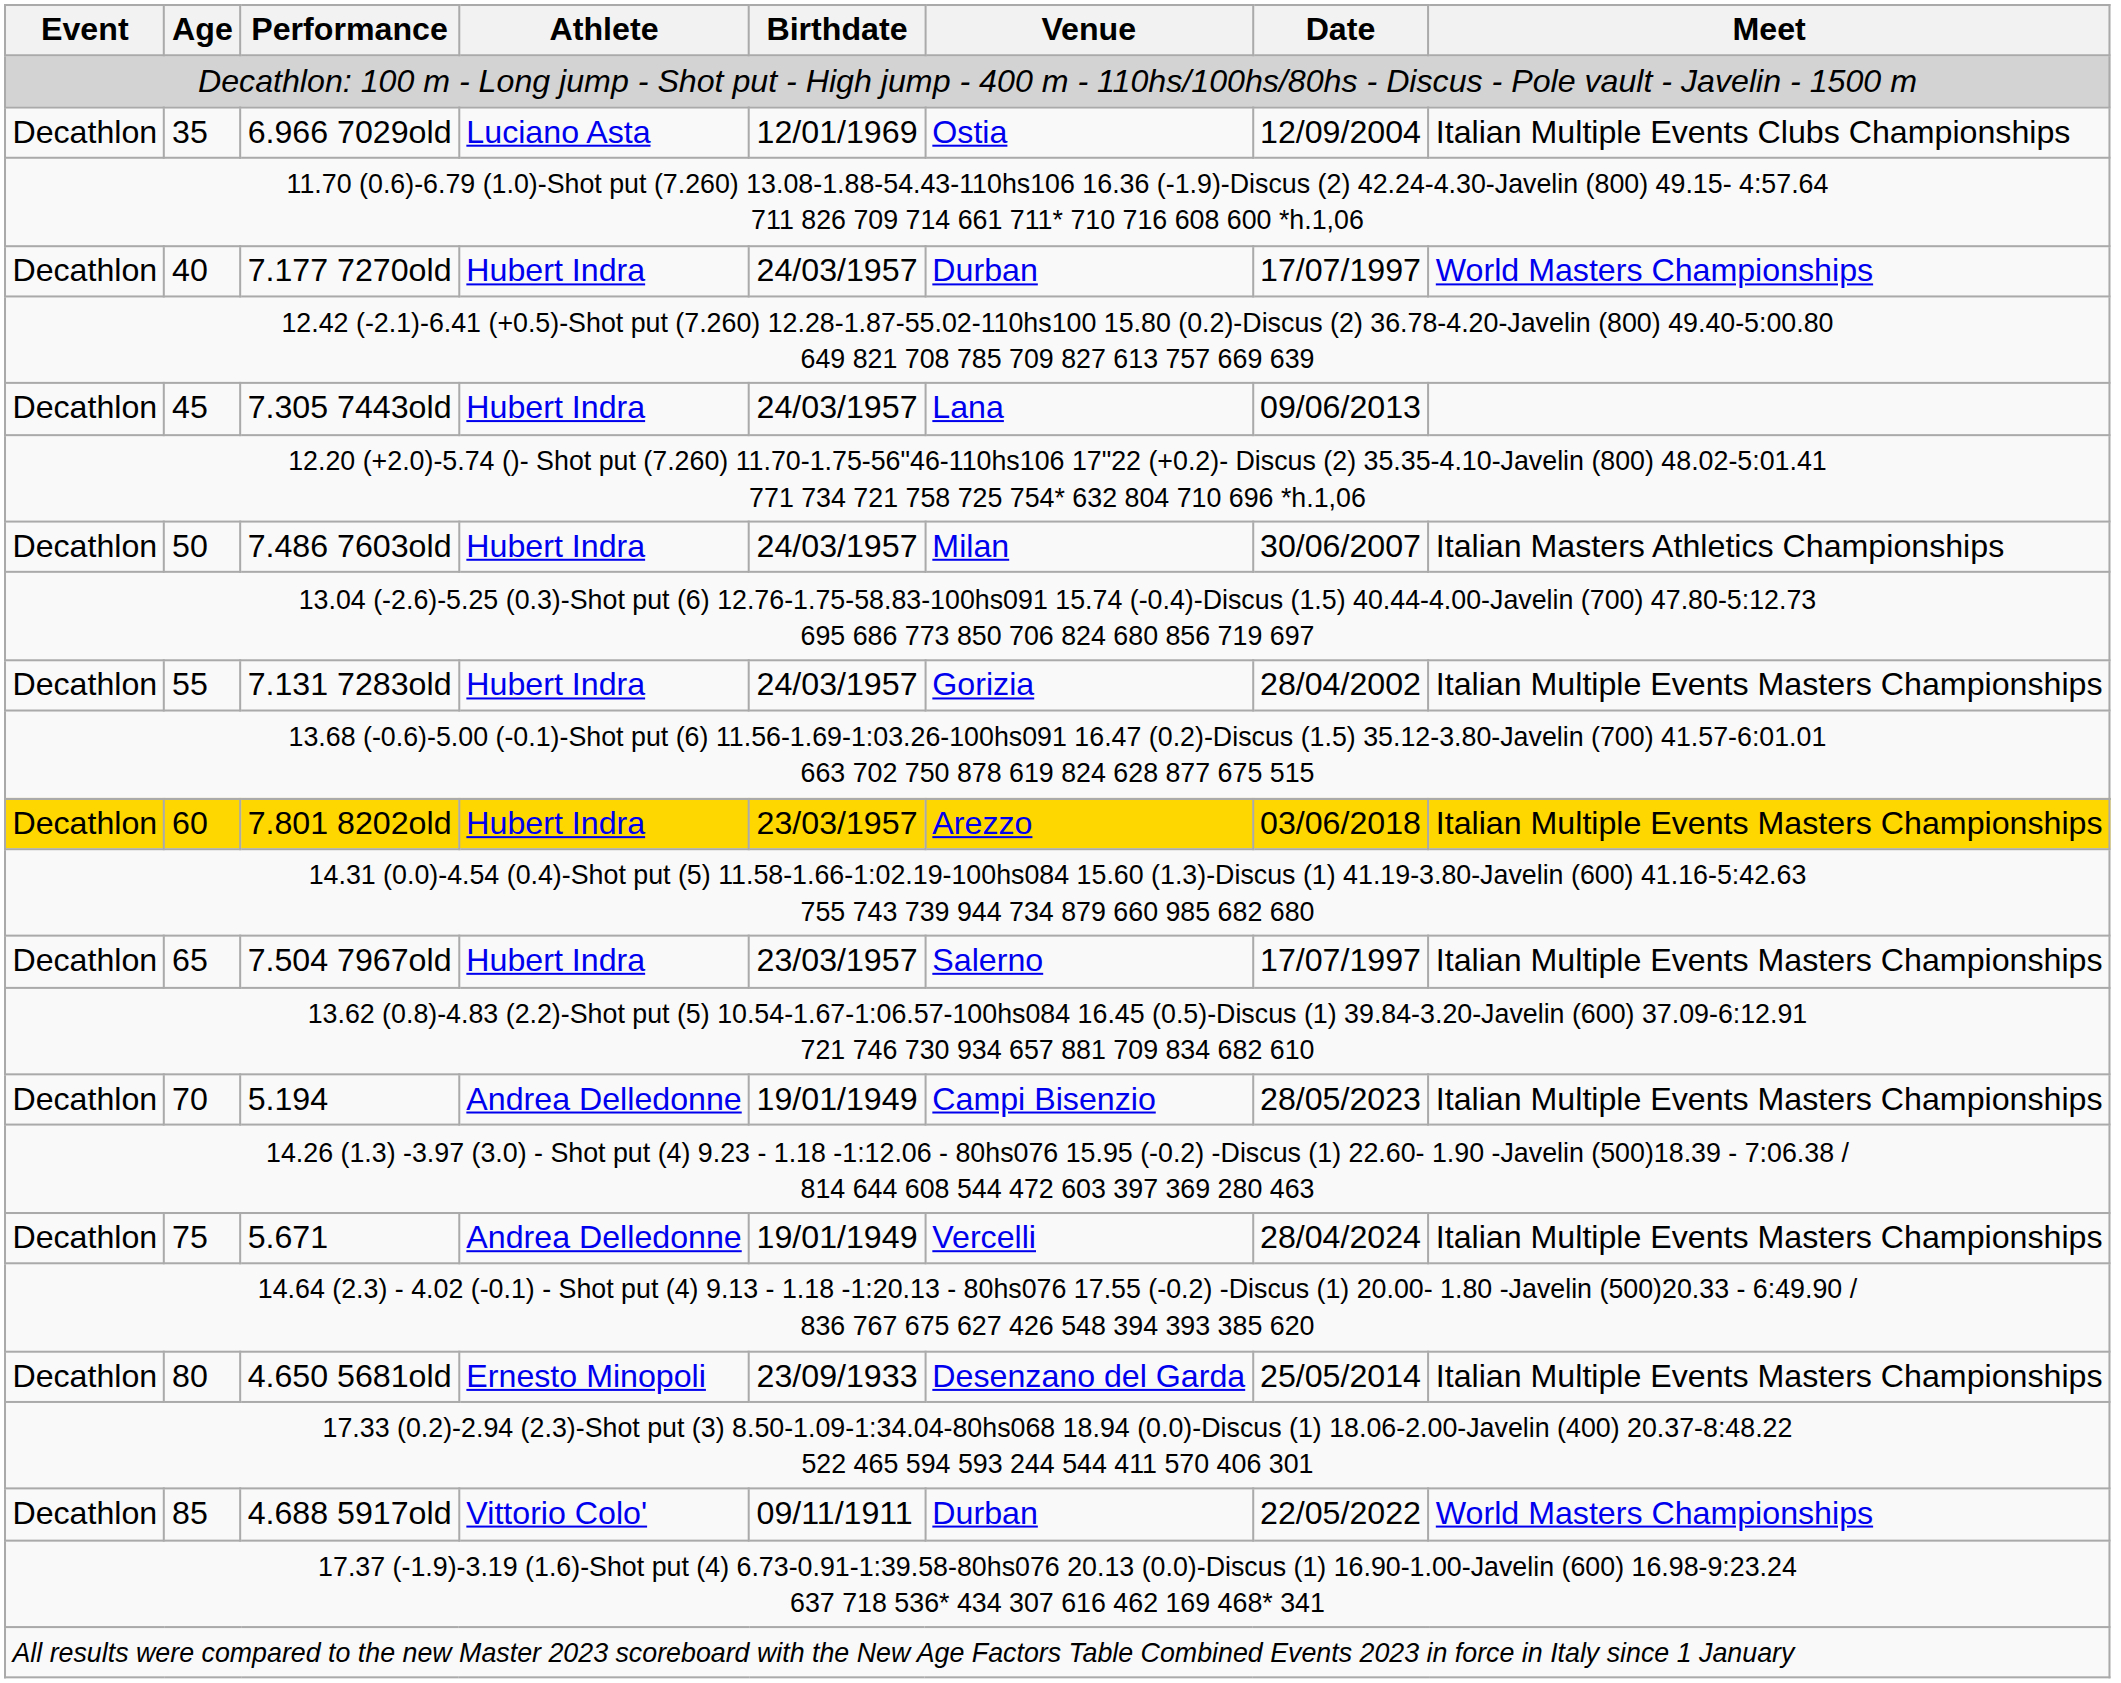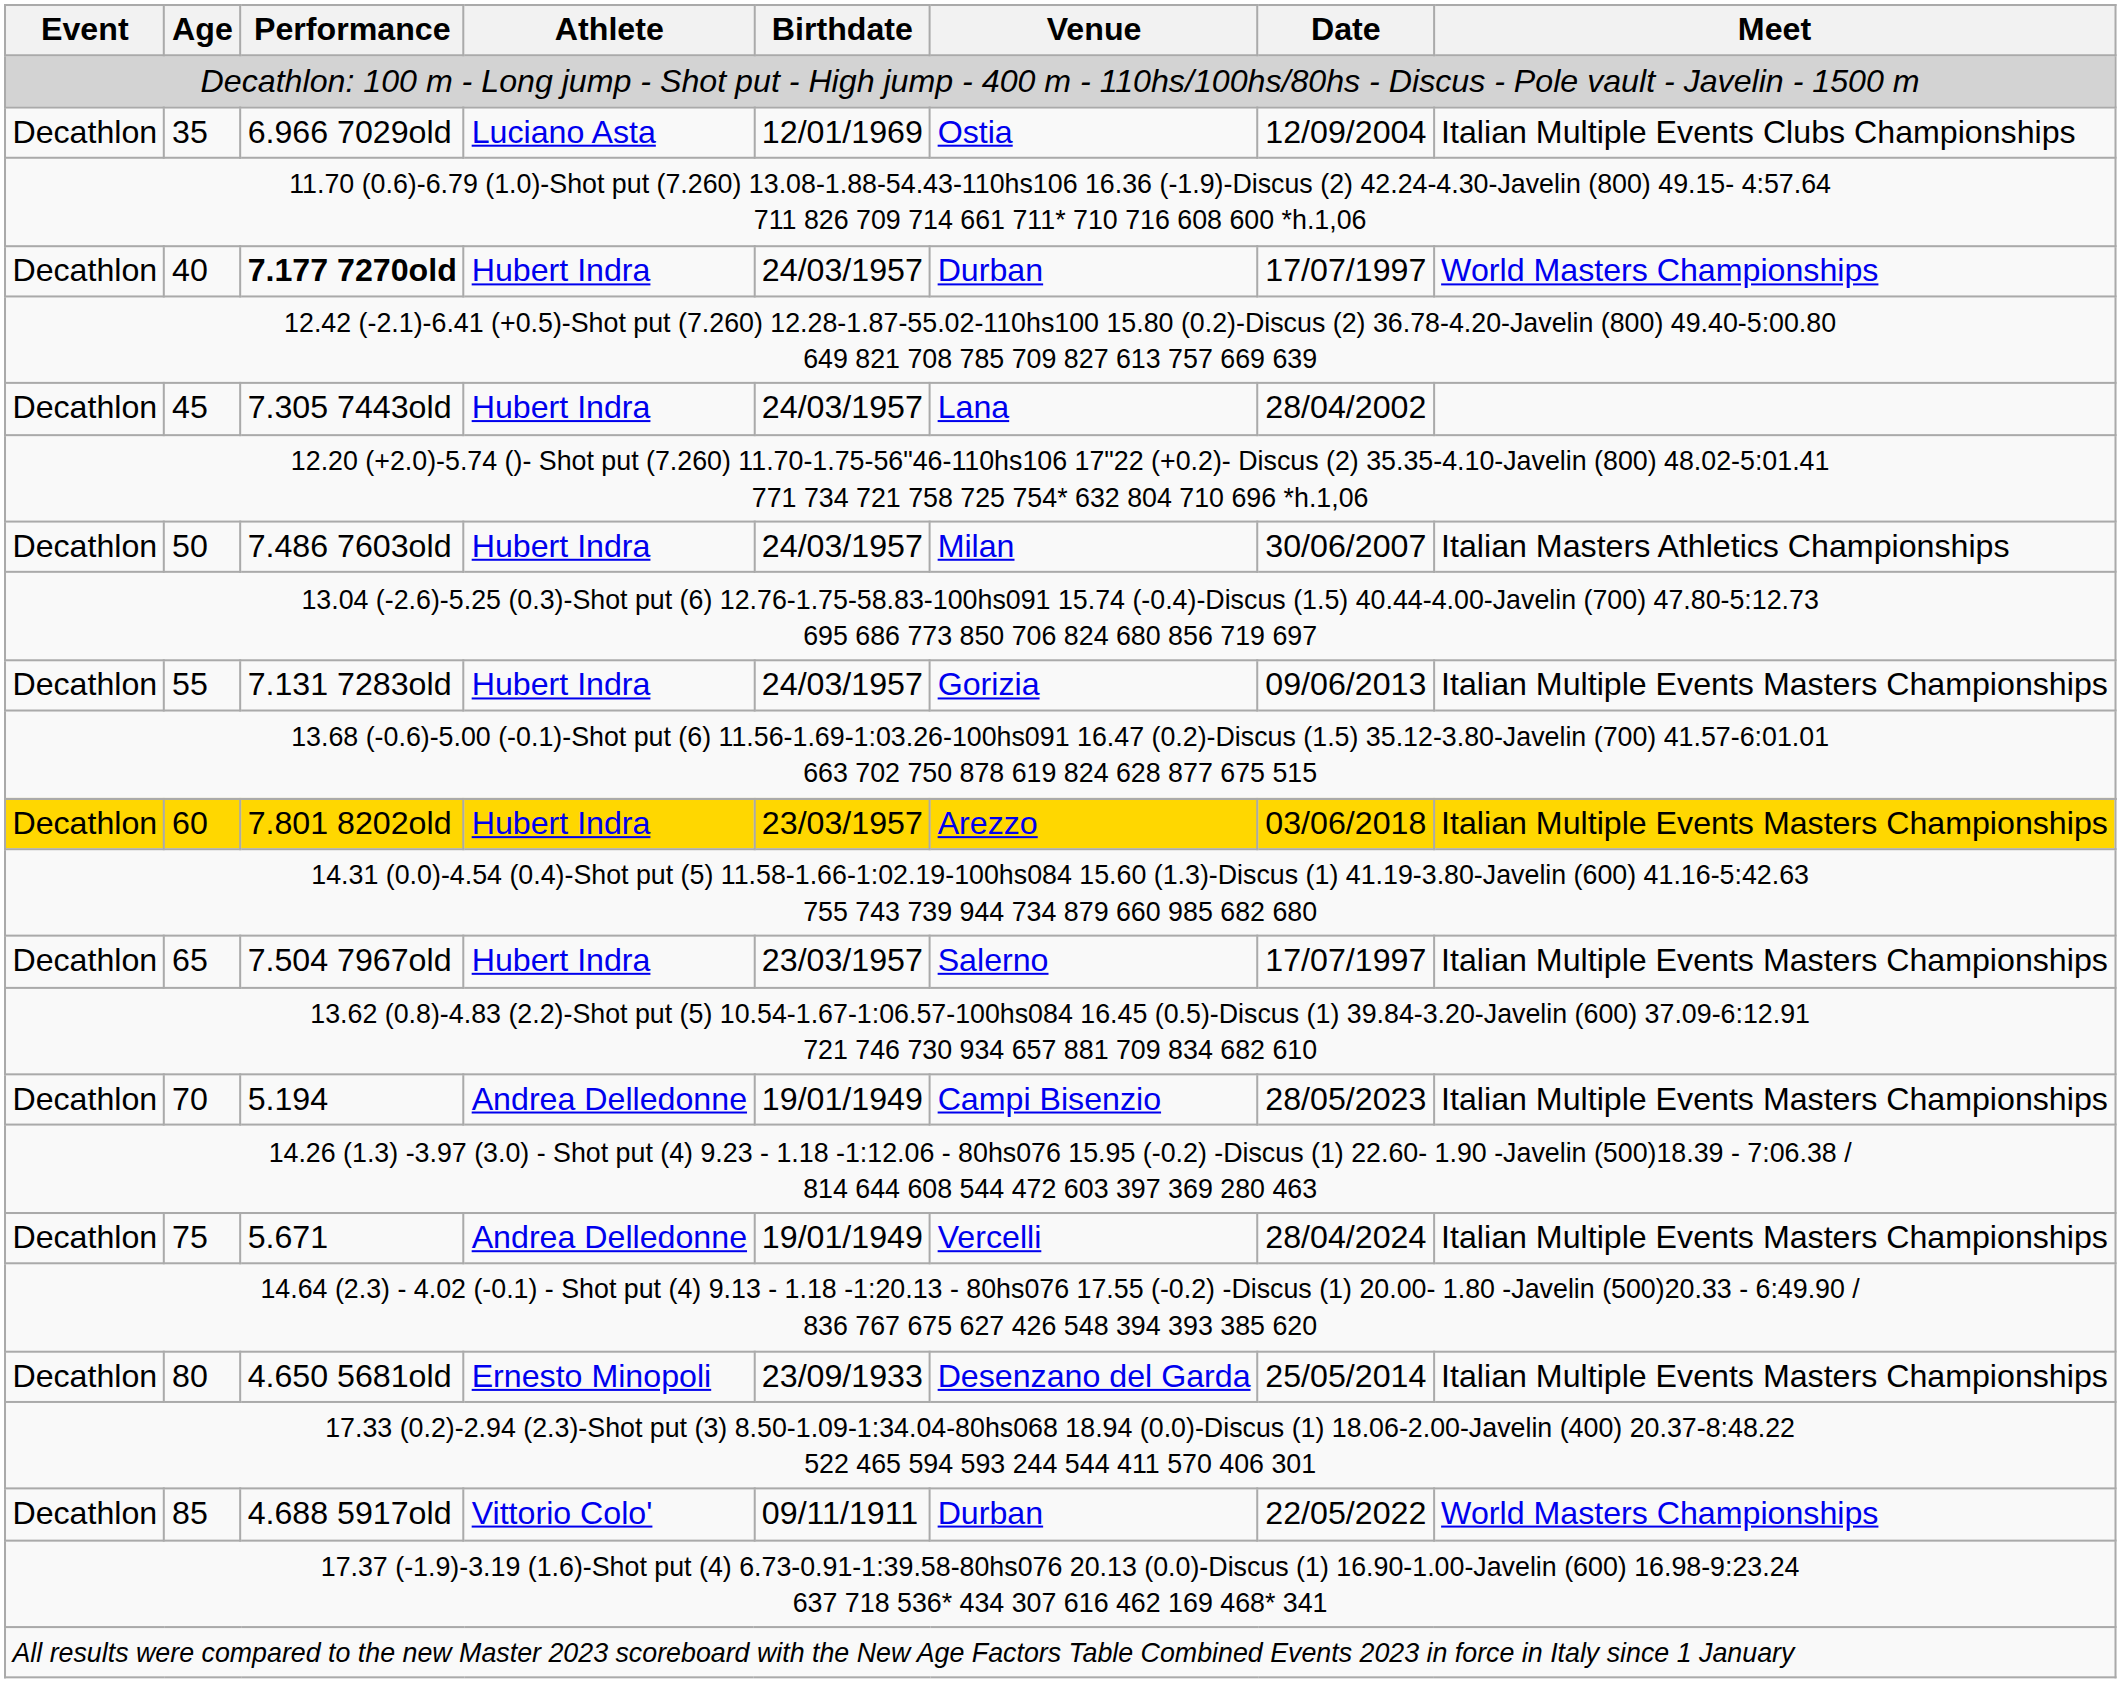 <table class="wikitable" width= style="font-size:90%; text-align:center">
 <tr>
 <th>Event</th>
 <th>Age</th>
 <th>Performance</th>
 <th>Athlete</th>
 <th>Birthdate</th>
 <th>Venue</th>
 <th>Date</th>
 <th>Meet</th>
 </tr>
 <tr>
 <td colspan=8 align=center bgcolor=lightgrey><em>Decathlon: 100 m - Long jump - Shot put - High jump - 400 m - 110hs/100hs/80hs - Discus  - Pole vault - Javelin - 1500 m</em></td>
 </tr>
 <tr>
 <td>Decathlon</td>
 <td>35</td>
 <td>6.966 7029old</td>
 <td align=left><a href='#'>Luciano Asta</a></td>
 <td>12/01/1969</td>
 <td align=left><a href='#'>Ostia</a></td>
 <td>12/09/2004</td>
 <td>Italian Multiple Events Clubs Championships</td>
 </tr>
 <tr>
 <td colspan=8 align=center><small>11.70 (0.6)-6.79 (1.0)-Shot put (7.260) 13.08-1.88-54.43-110hs106 16.36 (-1.9)-Discus (2) 42.24-4.30-Javelin (800) 49.15- 4:57.64 <br>711 826 709 714 661 711* 710 716 608 600   *h.1,06	</small></td>
 </tr>
 <tr>
 <td>Decathlon</td>
 <td>40</td>
-<td>7.177 7270old</td>
+<td><strong>7.177 7270old</strong></td>
 <td align=left><a href='#'>Hubert Indra</a></td>
 <td>24/03/1957</td>
 <td align=left><a href='#'>Durban</a></td>
 <td>17/07/1997</td>
 <td><a href='#'>World Masters Championships</a></td>
 </tr>
 <tr>
 <td colspan=8 align=center><small>12.42 (-2.1)-6.41 (+0.5)-Shot put (7.260) 12.28-1.87-55.02-110hs100 15.80 (0.2)-Discus (2) 36.78-4.20-Javelin (800) 49.40-5:00.80 <br>649	821	708	785	709	827	613	757	669	639</small></td>
 </tr>
 <tr>
 <td>Decathlon</td>
 <td>45</td>
 <td>7.305 7443old</td>
 <td align=left><a href='#'>Hubert Indra</a></td>
 <td>24/03/1957</td>
 <td align=left><a href='#'>Lana</a></td>
-<td>09/06/2013</td>
+<td>28/04/2002</td>
 <td></td>
 </tr>
 <tr>
 <td colspan=8 align=center><small>12.20 (+2.0)-5.74 ()- Shot put (7.260) 11.70-1.75-56"46-110hs106 17"22 (+0.2)- Discus (2) 35.35-4.10-Javelin (800) 48.02-5:01.41 <br>771	734	721	758	725	754*	632	804	710	696     *h.1,06		</small></td>
 </tr>
 <tr>
 <td>Decathlon</td>
 <td>50</td>
 <td>7.486 7603old</td>
 <td align=left><a href='#'>Hubert Indra</a></td>
 <td>24/03/1957</td>
 <td align=left><a href='#'>Milan</a></td>
 <td>30/06/2007</td>
 <td>Italian Masters Athletics Championships</td>
 </tr>
 <tr>
 <td colspan=8 align=center><small>13.04 (-2.6)-5.25 (0.3)-Shot put (6) 12.76-1.75-58.83-100hs091 15.74 (-0.4)-Discus (1.5) 40.44-4.00-Javelin (700) 47.80-5:12.73 <br>695	686	773	850	706	824	680	856	719	697</small></td>
 </tr>
 <tr>
 <td>Decathlon</td>
 <td>55</td>
 <td>7.131 7283old</td>
 <td align=left><a href='#'>Hubert Indra</a></td>
 <td>24/03/1957</td>
 <td align=left><a href='#'>Gorizia</a></td>
-<td>28/04/2002</td>
+<td>09/06/2013</td>
 <td>Italian Multiple Events Masters Championships</td>
 </tr>
 <tr>
 <td colspan=8 align=center><small>13.68 (-0.6)-5.00 (-0.1)-Shot put (6) 11.56-1.69-1:03.26-100hs091 16.47 (0.2)-Discus (1.5) 35.12-3.80-Javelin (700) 41.57-6:01.01 <br>663	702	750	878	619	824	628	877	675	515</small></td>
 </tr>
 <tr>
 </tr>
 <tr bgcolor=Gold>
 <td>Decathlon</td>
 <td>60</td>
 <td>7.801 8202old</td>
 <td align=left><a href='#'>Hubert Indra</a></td>
 <td>23/03/1957</td>
 <td align=left><a href='#'>Arezzo</a></td>
 <td>03/06/2018</td>
 <td>Italian Multiple Events Masters Championships</td>
 </tr>
 <tr>
 <td colspan=8 align=center><small>14.31 (0.0)-4.54 (0.4)-Shot put (5) 11.58-1.66-1:02.19-100hs084 15.60 (1.3)-Discus (1) 41.19-3.80-Javelin (600) 41.16-5:42.63 <br>755	743	739	944	734	879	660	985	682	680</small></td>
 </tr>
 <tr>
 <td>Decathlon</td>
 <td>65</td>
 <td>7.504 7967old</td>
 <td align=left><a href='#'>Hubert Indra</a></td>
 <td>23/03/1957</td>
 <td align=left><a href='#'>Salerno</a></td>
 <td>17/07/1997</td>
 <td>Italian Multiple Events Masters Championships</td>
 </tr>
 <tr>
 <td colspan=8 align=center><small>13.62 (0.8)-4.83 (2.2)-Shot put (5) 10.54-1.67-1:06.57-100hs084 16.45 (0.5)-Discus (1) 39.84-3.20-Javelin (600) 37.09-6:12.91 <br> 721 746 730	934	657	881	709	834	682	610</small></td>
 </tr>
 <tr>
 <td>Decathlon</td>
 <td>70</td>
 <td>5.194</td>
 <td align=left><a href='#'>Andrea Delledonne</a></td>
 <td>19/01/1949</td>
 <td align=left><a href='#'>Campi Bisenzio</a></td>
 <td>28/05/2023</td>
 <td>Italian Multiple Events Masters Championships</td>
 </tr>
 <tr>
 <td colspan=8 align=center><small>14.26 (1.3) -3.97 (3.0) - Shot put (4)	9.23	- 1.18	-1:12.06	-	80hs076 15.95 (-0.2) -Discus (1)	22.60- 1.90	-Javelin (500)18.39	 - 7:06.38 /<br> 814 644 608 544 472	603	397	369	280	463 </small></td>
 </tr>
 <tr>
 <td>Decathlon</td>
 <td>75</td>
 <td>5.671</td>
 <td align=left><a href='#'>Andrea Delledonne</a></td>
 <td>19/01/1949</td>
 <td align=left><a href='#'>Vercelli</a></td>
 <td>28/04/2024</td>
 <td>Italian Multiple Events Masters Championships</td>
 </tr>
 <tr>
 <td colspan=8 align=center><small>14.64 (2.3) - 4.02 (-0.1) - Shot put (4)	9.13	- 1.18	-1:20.13	-	80hs076 17.55 (-0.2) -Discus (1)	20.00- 1.80	-Javelin (500)20.33	 - 6:49.90 /<br> 836 767 675 627 426  548 394 393 385 620 </small></td>
 </tr>
 <tr>
 <td>Decathlon</td>
 <td>80</td>
 <td>4.650 5681old</td>
 <td align=left><a href='#'>Ernesto Minopoli</a></td>
 <td>23/09/1933</td>
 <td align=left><a href='#'>Desenzano del Garda</a></td>
 <td>25/05/2014</td>
 <td>Italian Multiple Events Masters Championships</td>
 </tr>
 <tr>
 <td colspan=8 align=center><small>17.33 (0.2)-2.94 (2.3)-Shot put (3) 8.50-1.09-1:34.04-80hs068 18.94 (0.0)-Discus (1) 18.06-2.00-Javelin (400) 20.37-8:48.22 <br>522	465	594	593	244	544	411	570	406	301</small></td>
 </tr>
 <tr>
 <td>Decathlon</td>
 <td>85</td>
 <td>4.688 5917old</td>
 <td align=left><a href='#'>Vittorio Colo'</a></td>
 <td>09/11/1911</td>
 <td align=left><a href='#'>Durban</a></td>
 <td>22/05/2022</td>
 <td><a href='#'>World Masters Championships</a></td>
 </tr>
 <tr>
 <td colspan=8 align=center><small>17.37 (-1.9)-3.19 (1.6)-Shot put (4) 6.73-0.91-1:39.58-80hs076 20.13 (0.0)-Discus (1) 16.90-1.00-Javelin (600) 16.98-9:23.24 <br>637	718	536*	434	307	616	462	169	468*	341</small></td>
 </tr>
 <tr>
 <td colspan=8><small><em>All results were compared to the new Master 2023 scoreboard with the New Age Factors Table Combined Events 2023 in force in Italy since 1 January</em></small></td>
 </tr>
 </table>
